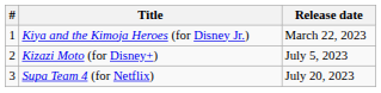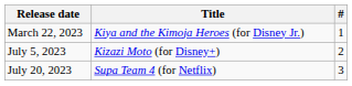 <table class="wikitable sortable">
 <tr>
+<th width=110>Release date</th>
+<th width=321>Title</th>
 <th width=10>#</th>
-<th width=321>Title</th>
-<th width=110>Release date</th>
 </tr>
 <tr>
+<td>March 22, 2023</td>
+<td style="text-align:left;"><em><a href='#'>Kiya and the Kimoja Heroes</a></em> (for <a href='#'>Disney Jr.</a>)</td>
 <td style="text-align:center;">1</td>
-<td style="text-align:left;"><em><a href='#'>Kiya and the Kimoja Heroes</a></em> (for <a href='#'>Disney Jr.</a>)</td>
-<td>March 22, 2023</td>
 </tr>
 <tr>
+<td>July 5, 2023</td>
+<td style="text-align:left;"><em><a href='#'>Kizazi Moto</a></em> (for <a href='#'>Disney+</a>)</td>
 <td style="text-align:center;">2</td>
-<td style="text-align:left;"><em><a href='#'>Kizazi Moto</a></em> (for <a href='#'>Disney+</a>)</td>
-<td>July 5, 2023</td>
 </tr>
 <tr>
+<td>July 20, 2023</td>
+<td style="text-align:left;"><em><a href='#'>Supa Team 4</a></em> (for <a href='#'>Netflix</a>)</td>
 <td style="text-align:center;">3</td>
-<td style="text-align:left;"><em><a href='#'>Supa Team 4</a></em> (for <a href='#'>Netflix</a>)</td>
-<td>July 20, 2023</td>
 </tr>
 </table>
